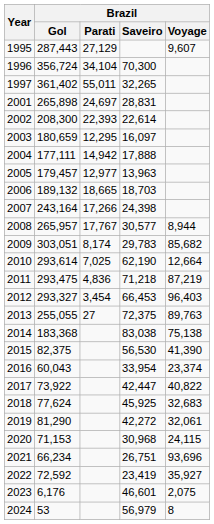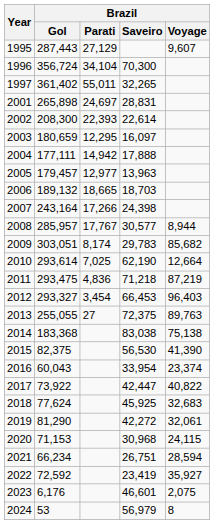 <table class="wikitable">
 <tr>
 <th rowspan="2">Year</th>
 <th colspan="4">Brazil</th>
 </tr>
 <tr>
 <th>Gol</th>
 <th>Parati</th>
 <th>Saveiro</th>
 <th>Voyage</th>
 </tr>
 <tr>
 <td>1995</td>
 <td>287,443</td>
 <td>27,129</td>
 <td></td>
 <td>9,607</td>
 </tr>
 <tr>
 <td>1996</td>
 <td>356,724</td>
 <td>34,104</td>
 <td>70,300</td>
 <td></td>
 </tr>
 <tr>
 <td>1997</td>
 <td>361,402</td>
 <td>55,011</td>
 <td>32,265</td>
 <td></td>
 </tr>
 <tr>
 <td>2001</td>
 <td>265,898</td>
 <td>24,697</td>
 <td>28,831</td>
 <td></td>
 </tr>
 <tr>
 <td>2002</td>
 <td>208,300</td>
 <td>22,393</td>
 <td>22,614</td>
 <td></td>
 </tr>
 <tr>
 <td>2003</td>
 <td>180,659</td>
 <td>12,295</td>
 <td>16,097</td>
 <td></td>
 </tr>
 <tr>
 <td>2004</td>
 <td>177,111</td>
 <td>14,942</td>
 <td>17,888</td>
 <td></td>
 </tr>
 <tr>
 <td>2005</td>
 <td>179,457</td>
 <td>12,977</td>
 <td>13,963</td>
 <td></td>
 </tr>
 <tr>
 <td>2006</td>
 <td>189,132</td>
 <td>18,665</td>
 <td>18,703</td>
 <td></td>
 </tr>
 <tr>
 <td>2007</td>
 <td>243,164</td>
 <td>17,266</td>
 <td>24,398</td>
 <td></td>
 </tr>
 <tr>
 <td>2008</td>
-<td>265,957</td>
+<td>285,957</td>
 <td>17,767</td>
 <td>30,577</td>
 <td>8,944</td>
 </tr>
 <tr>
 <td>2009</td>
 <td>303,051</td>
 <td>8,174</td>
 <td>29,783</td>
 <td>85,682</td>
 </tr>
 <tr>
 <td>2010</td>
 <td>293,614</td>
 <td>7,025</td>
 <td>62,190</td>
 <td>12,664</td>
 </tr>
 <tr>
 <td>2011</td>
 <td>293,475</td>
 <td>4,836</td>
 <td>71,218</td>
 <td>87,219</td>
 </tr>
 <tr>
 <td>2012</td>
 <td>293,327</td>
 <td>3,454</td>
 <td>66,453</td>
 <td>96,403</td>
 </tr>
 <tr>
 <td>2013</td>
 <td>255,055</td>
 <td>27</td>
 <td>72,375</td>
 <td>89,763</td>
 </tr>
 <tr>
 <td>2014</td>
 <td>183,368</td>
 <td></td>
 <td>83,038</td>
 <td>75,138</td>
 </tr>
 <tr>
 <td>2015</td>
 <td>82,375</td>
 <td></td>
 <td>56,530</td>
 <td>41,390</td>
 </tr>
 <tr>
 <td>2016</td>
 <td>60,043</td>
 <td></td>
 <td>33,954</td>
 <td>23,374</td>
 </tr>
 <tr>
 <td>2017</td>
 <td>73,922</td>
 <td></td>
 <td>42,447</td>
 <td>40,822</td>
 </tr>
 <tr>
 <td>2018</td>
 <td>77,624</td>
 <td></td>
 <td>45,925</td>
 <td>32,683</td>
 </tr>
 <tr>
 <td>2019</td>
 <td>81,290</td>
 <td></td>
 <td>42,272</td>
 <td>32,061</td>
 </tr>
 <tr>
 <td>2020</td>
 <td>71,153</td>
 <td></td>
 <td>30,968</td>
 <td>24,115</td>
 </tr>
 <tr>
 <td>2021</td>
 <td>66,234</td>
 <td></td>
 <td>26,751</td>
-<td>93,696</td>
+<td>28,594</td>
 </tr>
 <tr>
 <td>2022</td>
 <td>72,592</td>
 <td></td>
 <td>23,419</td>
 <td>35,927</td>
 </tr>
 <tr>
 <td>2023</td>
 <td>6,176</td>
 <td></td>
 <td>46,601</td>
 <td>2,075</td>
 </tr>
 <tr>
 <td>2024</td>
 <td>53</td>
 <td></td>
 <td>56,979</td>
 <td>8</td>
 </tr>
 </table>
